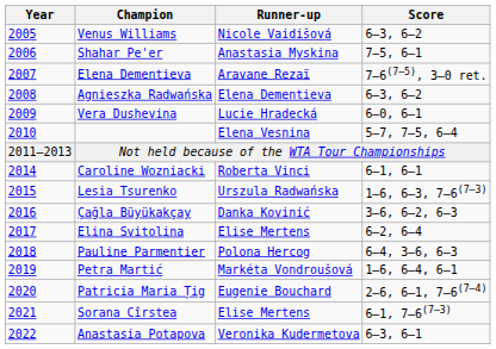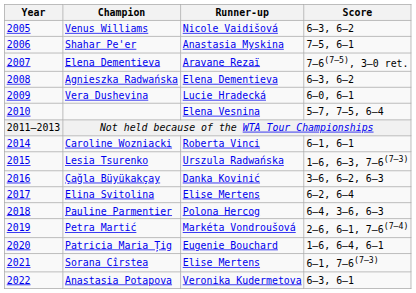 <table class="wikitable">
 <tr>
 <th>Year</th>
 <th>Champion</th>
 <th>Runner-up</th>
 <th>Score</th>
 </tr>
 <tr>
 <td><a href='#'>2005</a></td>
 <td> <a href='#'>Venus Williams</a></td>
 <td> <a href='#'>Nicole Vaidišová</a></td>
 <td>6–3, 6–2</td>
 </tr>
 <tr>
 <td><a href='#'>2006</a></td>
 <td> <a href='#'>Shahar Pe'er</a></td>
 <td> <a href='#'>Anastasia Myskina</a></td>
 <td>7–5, 6–1</td>
 </tr>
 <tr>
 <td><a href='#'>2007</a></td>
 <td> <a href='#'>Elena Dementieva</a></td>
 <td> <a href='#'>Aravane Rezaï</a></td>
 <td>7–6<sup>(7–5)</sup>, 3–0 ret.</td>
 </tr>
 <tr>
 <td><a href='#'>2008</a></td>
 <td> <a href='#'>Agnieszka Radwańska</a></td>
 <td> <a href='#'>Elena Dementieva</a></td>
 <td>6–3, 6–2</td>
 </tr>
 <tr>
 <td><a href='#'>2009</a></td>
 <td> <a href='#'>Vera Dushevina</a></td>
 <td> <a href='#'>Lucie Hradecká</a></td>
 <td>6–0, 6–1</td>
 </tr>
 <tr>
 <td><a href='#'>2010</a></td>
 <td></td>
 <td> <a href='#'>Elena Vesnina</a></td>
 <td>5–7, 7–5, 6–4</td>
 </tr>
 <tr>
 <td style="background:#f1f1f1">2011–2013</td>
 <td colspan=3 align=center style="background:#f1f1f1"><em>Not held because of the <a href='#'>WTA Tour Championships</a></em></td>
 </tr>
 <tr>
 <td><a href='#'>2014</a></td>
 <td> <a href='#'>Caroline Wozniacki</a></td>
 <td> <a href='#'>Roberta Vinci</a></td>
 <td>6–1, 6–1</td>
 </tr>
 <tr>
 <td><a href='#'>2015</a></td>
 <td> <a href='#'>Lesia Tsurenko</a></td>
 <td> <a href='#'>Urszula Radwańska</a></td>
 <td>1–6, 6–3, 7–6<sup>(7–3)</sup></td>
 </tr>
 <tr>
 <td><a href='#'>2016</a></td>
 <td> <a href='#'>Çağla Büyükakçay</a></td>
 <td> <a href='#'>Danka Kovinić</a></td>
 <td>3–6, 6–2, 6–3</td>
 </tr>
 <tr>
 <td><a href='#'>2017</a></td>
 <td> <a href='#'>Elina Svitolina</a></td>
 <td> <a href='#'>Elise Mertens</a></td>
 <td>6–2, 6–4</td>
 </tr>
 <tr>
 <td><a href='#'>2018</a></td>
 <td> <a href='#'>Pauline Parmentier</a></td>
 <td> <a href='#'>Polona Hercog</a></td>
 <td>6–4, 3–6, 6–3</td>
 </tr>
 <tr>
 <td><a href='#'>2019</a></td>
 <td> <a href='#'>Petra Martić</a></td>
 <td> <a href='#'>Markéta Vondroušová</a></td>
-<td>1–6, 6–4, 6–1</td>
+<td>2–6, 6–1, 7–6<sup>(7–4)</sup></td>
 </tr>
 <tr>
 <td><a href='#'>2020</a></td>
 <td> <a href='#'>Patricia Maria Țig</a></td>
 <td> <a href='#'>Eugenie Bouchard</a></td>
-<td>2–6, 6–1, 7–6<sup>(7–4)</sup></td>
+<td>1–6, 6–4, 6–1</td>
 </tr>
 <tr>
 <td><a href='#'>2021</a></td>
 <td> <a href='#'>Sorana Cîrstea</a></td>
 <td> <a href='#'>Elise Mertens</a></td>
 <td>6–1, 7–6<sup>(7–3)</sup></td>
 </tr>
 <tr>
 <td><a href='#'>2022</a></td>
 <td> <a href='#'>Anastasia Potapova</a></td>
 <td> <a href='#'>Veronika Kudermetova</a></td>
 <td>6–3, 6–1</td>
 </tr>
 </table>
